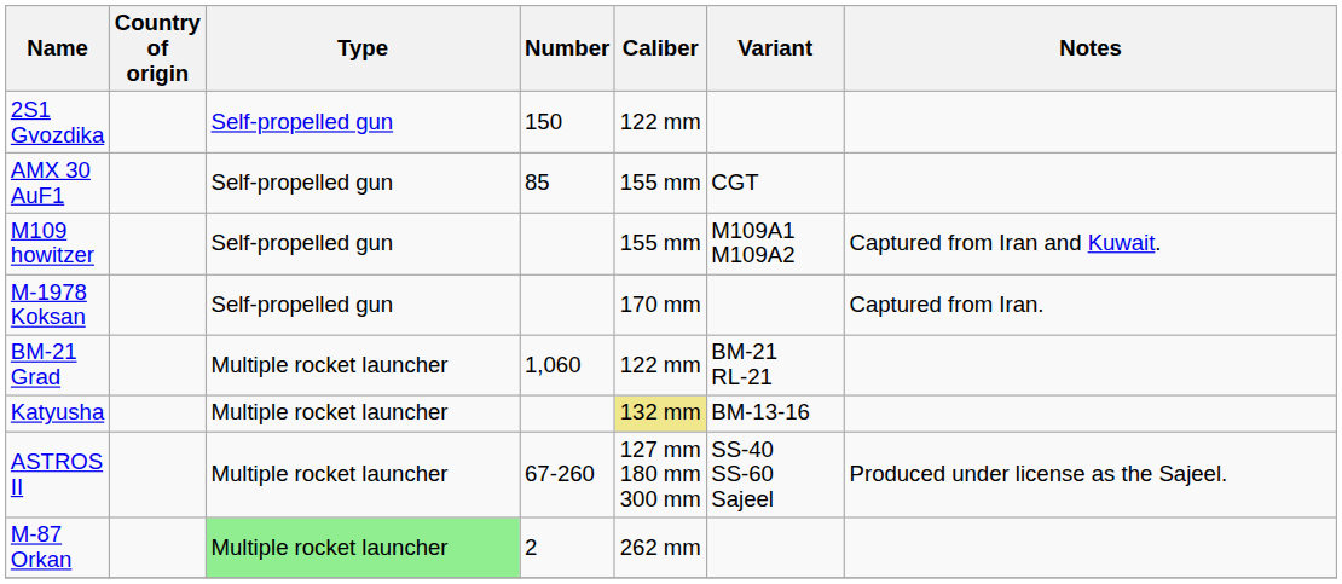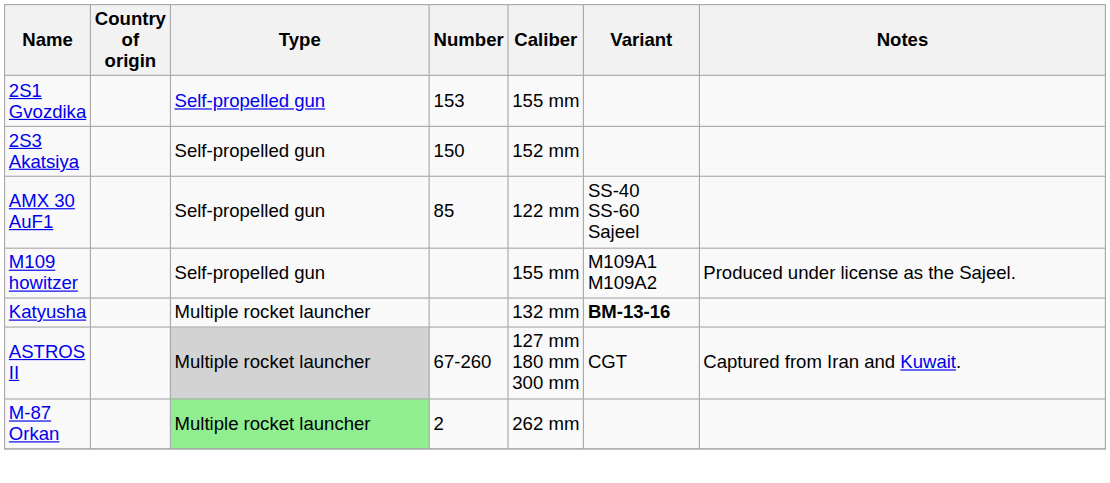 <table class="wikitable" border="0" width="60%">
 <tr>
 <th width="5%">Name</th>
 <th width="5%">Country of origin</th>
 <th>Type</th>
 <th width="5%">Number</th>
 <th width="5%">Caliber</th>
 <th>Variant</th>
 <th>Notes</th>
 </tr>
 <tr>
 <td><a href='#'>2S1 Gvozdika</a></td>
 <td></td>
 <td><a href='#'>Self-propelled gun</a></td>
+<td>153</td>
+<td>155 mm</td>
+<td></td>
+<td></td>
+</tr>
+<tr>
+<td><a href='#'>2S3 Akatsiya</a></td>
+<td></td>
+<td>Self-propelled gun</td>
 <td>150</td>
-<td>122 mm</td>
+<td>152 mm</td>
 <td></td>
 <td></td>
 </tr>
 <tr>
 <td><a href='#'>AMX 30 AuF1</a></td>
 <td></td>
 <td>Self-propelled gun</td>
 <td>85</td>
-<td>155 mm</td>
-<td>CGT</td>
+<td>122 mm</td>
+<td>SS-40<br>SS-60<br>Sajeel</td>
 <td></td>
 </tr>
 <tr>
 <td><a href='#'>M109 howitzer</a></td>
 <td></td>
 <td>Self-propelled gun</td>
 <td></td>
 <td>155 mm</td>
 <td>M109A1<br>M109A2</td>
-<td>Captured from Iran and <a href='#'>Kuwait</a>.</td>
-</tr>
-<tr>
-<td><a href='#'>M-1978 Koksan</a></td>
-<td></td>
-<td>Self-propelled gun</td>
-<td></td>
-<td>170 mm</td>
-<td></td>
-<td>Captured from Iran.</td>
-</tr>
-<tr>
-<td><a href='#'>BM-21 Grad</a></td>
-<td><br></td>
-<td>Multiple rocket launcher</td>
-<td>1,060</td>
-<td>122 mm</td>
-<td>BM-21<br>RL-21</td>
-<td></td>
+<td>Produced under license as the Sajeel.</td>
 </tr>
 <tr>
 <td><a href='#'>Katyusha</a></td>
 <td></td>
 <td>Multiple rocket launcher</td>
 <td></td>
-<td style="background: khaki;">132 mm</td>
-<td>BM-13-16</td>
+<td>132 mm</td>
+<td><strong>BM-13-16</strong></td>
 <td></td>
 </tr>
 <tr>
 <td><a href='#'>ASTROS II</a></td>
 <td><br></td>
-<td>Multiple rocket launcher</td>
+<td style="background: lightgrey;">Multiple rocket launcher</td>
 <td>67-260</td>
 <td>127 mm<br>180 mm<br>300 mm</td>
-<td>SS-40<br>SS-60<br>Sajeel</td>
-<td>Produced under license as the Sajeel.</td>
+<td>CGT</td>
+<td>Captured from Iran and <a href='#'>Kuwait</a>.</td>
 </tr>
 <tr>
 <td><a href='#'>M-87 Orkan</a></td>
 <td></td>
 <td style="background: lightgreen;">Multiple rocket launcher</td>
 <td>2</td>
 <td>262 mm</td>
 <td></td>
 <td></td>
 </tr>
 <tr>
 </tr>
 </table>
